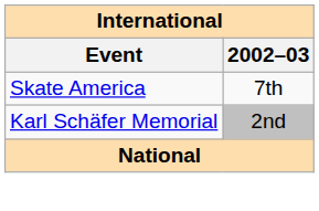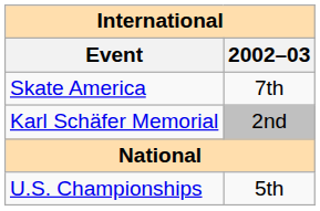 <table class="wikitable" style="text-align:center">
 <tr>
 <th style="background-color: #ffdead; " colspan=2 align=center>International</th>
 </tr>
 <tr>
 <th>Event</th>
 <th>2002–03</th>
 </tr>
 <tr>
 <td align=left> <a href='#'>Skate America</a></td>
 <td>7th</td>
 </tr>
 <tr>
 <td align=left><a href='#'>Karl Schäfer Memorial</a></td>
 <td bgcolor=silver>2nd</td>
 </tr>
 <tr>
 <th style="background-color: #ffdead; " colspan=2 align=center>National</th>
 </tr>
+<tr>
+<td align=left><a href='#'>U.S. Championships</a></td>
+<td>5th</td>
+</tr>
 </table>
